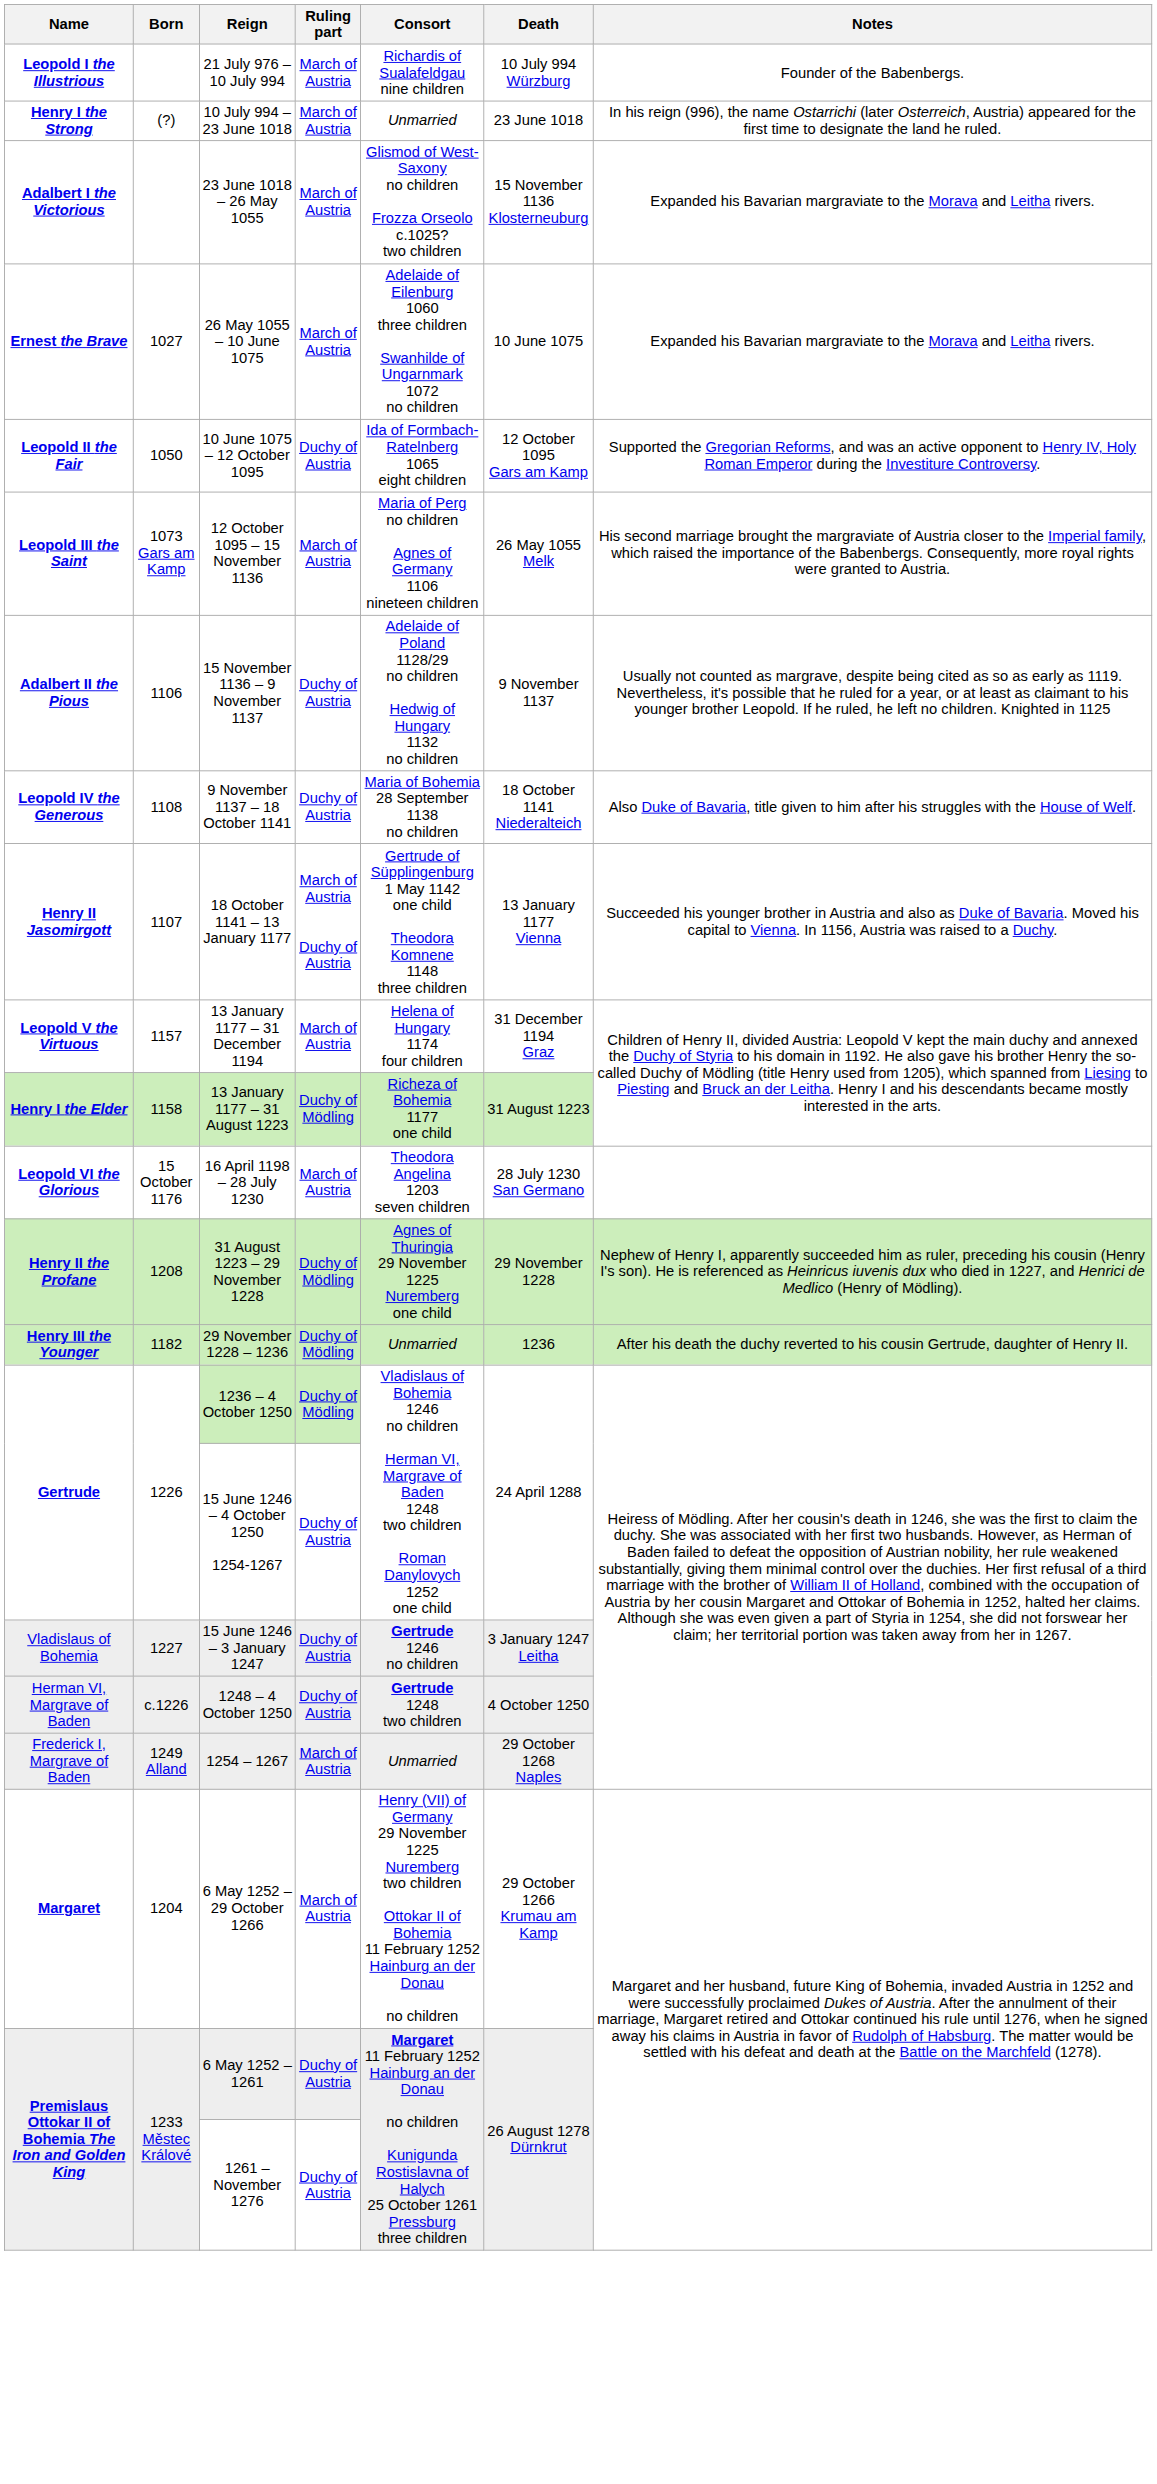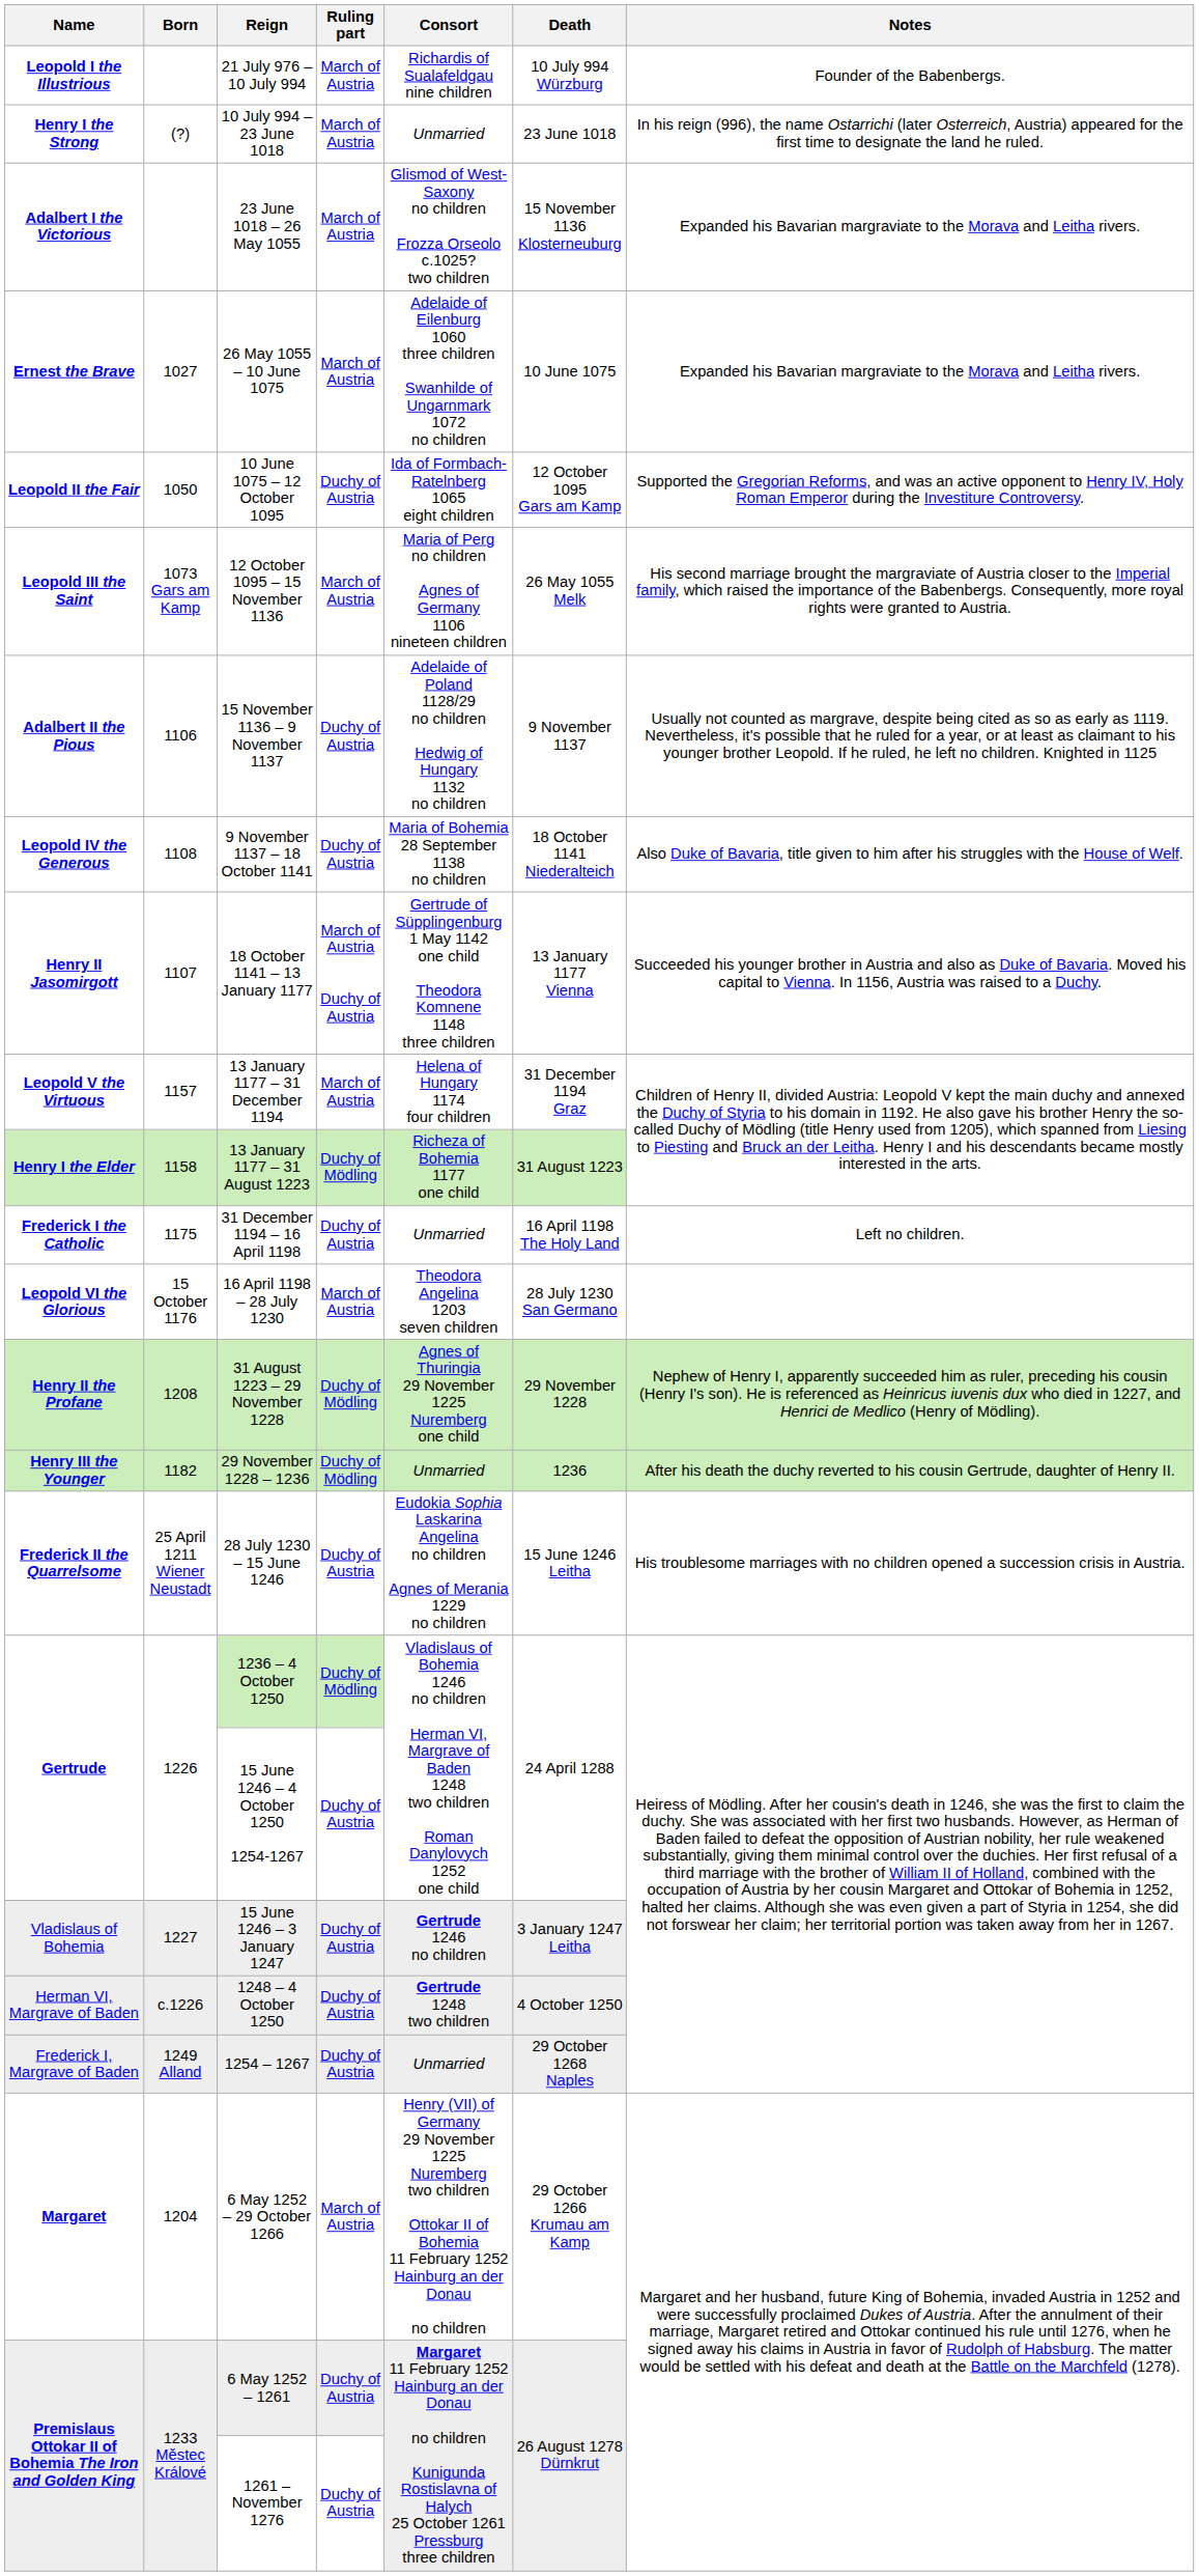 <table class="wikitable" style="text-align:center">
 <tr>
 <th>Name</th>
 <th>Born</th>
 <th>Reign</th>
 <th>Ruling part</th>
 <th>Consort</th>
 <th>Death</th>
 <th>Notes</th>
 </tr>
 <tr bgcolor=#FFF>
 <td> <strong><a href='#'>Leopold I <em>the Illustrious</em></a></strong></td>
 <td><br></td>
 <td>21 July 976 – 10 July 994</td>
 <td><a href='#'>March of Austria</a></td>
 <td><a href='#'>Richardis of Sualafeldgau</a><br>nine children</td>
 <td>10 July 994<br><a href='#'>Würzburg</a><br></td>
 <td>Founder of the Babenbergs.</td>
 </tr>
 <tr bgcolor=#FFF>
 <td> <strong><a href='#'>Henry I <em>the Strong</em></a></strong></td>
 <td> (?)<br></td>
 <td>10 July 994 – 23 June 1018</td>
 <td><a href='#'>March of Austria</a></td>
 <td><em>Unmarried</em></td>
 <td>23 June 1018<br></td>
 <td>In his reign (996), the name <em>Ostarrichi</em> (later <em>Osterreich</em>, Austria) appeared for the first time to designate the land he ruled.</td>
 </tr>
 <tr bgcolor=#FFF>
 <td> <strong><a href='#'>Adalbert I <em>the Victorious</em></a></strong></td>
 <td><br></td>
 <td>23 June 1018 – 26 May 1055</td>
 <td><a href='#'>March of Austria</a></td>
 <td><a href='#'>Glismod of West-Saxony</a><br>no children<br><br> <a href='#'>Frozza Orseolo</a><br>c.1025?<br>two children</td>
 <td>15 November 1136<br><a href='#'>Klosterneuburg</a><br></td>
 <td>Expanded his Bavarian margraviate to the <a href='#'>Morava</a> and <a href='#'>Leitha</a> rivers.</td>
 </tr>
 <tr bgcolor=#FFF>
 <td> <strong><a href='#'>Ernest <em>the Brave</em></a></strong></td>
 <td>1027<br></td>
 <td>26 May 1055 – 10 June 1075</td>
 <td><a href='#'>March of Austria</a></td>
 <td><a href='#'>Adelaide of Eilenburg</a><br>1060<br>three children<br><br><a href='#'>Swanhilde of Ungarnmark</a><br>1072<br>no children</td>
 <td>10 June 1075<br></td>
 <td>Expanded his Bavarian margraviate to the <a href='#'>Morava</a> and <a href='#'>Leitha</a> rivers.</td>
 </tr>
 <tr bgcolor=#FFF>
 <td> <strong><a href='#'>Leopold II <em>the Fair</em></a></strong></td>
 <td>1050<br></td>
 <td>10 June 1075 – 12 October 1095</td>
 <td><a href='#'>Duchy of Austria</a></td>
 <td><a href='#'>Ida of Formbach-Ratelnberg</a><br>1065<br>eight children</td>
 <td>12 October 1095<br><a href='#'>Gars am Kamp</a><br></td>
 <td>Supported the <a href='#'>Gregorian Reforms</a>, and was an active opponent to <a href='#'>Henry IV, Holy Roman Emperor</a> during the <a href='#'>Investiture Controversy</a>.</td>
 </tr>
 <tr bgcolor=#FFF>
 <td> <strong><a href='#'>Leopold III <em>the Saint</em></a></strong></td>
 <td>1073<br><a href='#'>Gars am Kamp</a><br></td>
 <td>12 October 1095 – 15 November 1136</td>
 <td><a href='#'>March of Austria</a></td>
 <td><a href='#'>Maria of Perg</a><br>no children<br><br><a href='#'>Agnes of Germany</a><br>1106<br>nineteen children</td>
 <td>26 May 1055<br><a href='#'>Melk</a><br></td>
 <td>His second marriage brought the margraviate of Austria closer to the <a href='#'>Imperial family</a>, which raised the importance of the Babenbergs. Consequently, more royal rights were granted to Austria.</td>
 </tr>
 <tr bgcolor=#FFF>
 <td> <strong><a href='#'>Adalbert II <em>the Pious</em></a></strong></td>
 <td>1106<br></td>
 <td>15 November 1136 – 9 November 1137</td>
 <td><a href='#'>Duchy of Austria</a><br></td>
 <td><a href='#'>Adelaide of Poland</a><br>1128/29<br>no children<br><br><a href='#'>Hedwig of Hungary</a><br>1132<br>no children</td>
 <td>9 November 1137<br></td>
 <td>Usually not counted as margrave, despite being cited as so as early as 1119. Nevertheless, it's possible that he ruled for a year, or at least as claimant to his younger brother Leopold. If he ruled, he left no children. Knighted in 1125</td>
 </tr>
 <tr bgcolor=#FFF>
 <td> <strong><a href='#'>Leopold IV <em>the Generous</em></a></strong></td>
 <td>1108<br></td>
 <td>9 November 1137 – 18 October 1141</td>
 <td><a href='#'>Duchy of Austria</a><br></td>
 <td><a href='#'>Maria of Bohemia</a><br>28 September 1138<br>no children</td>
 <td>18 October 1141<br><a href='#'>Niederalteich</a><br></td>
 <td>Also <a href='#'>Duke of Bavaria</a>, title given to him after his struggles with the <a href='#'>House of Welf</a>.</td>
 </tr>
 <tr bgcolor=#FFF>
 <td> <strong><a href='#'>Henry II <em>Jasomirgott</em></a></strong></td>
 <td>1107<br></td>
 <td>18 October 1141 – 13 January 1177</td>
 <td><a href='#'>March of Austria</a><br><br><br><a href='#'>Duchy of Austria</a><br></td>
 <td><a href='#'>Gertrude of Süpplingenburg</a><br>1 May 1142<br>one child<br><br><a href='#'>Theodora Komnene</a><br>1148<br>three children</td>
 <td>13 January 1177<br><a href='#'>Vienna</a><br></td>
 <td>Succeeded his younger brother in Austria and also as <a href='#'>Duke of Bavaria</a>. Moved his capital to <a href='#'>Vienna</a>. In 1156, Austria was raised to a <a href='#'>Duchy</a>.</td>
 </tr>
 <tr bgcolor=#FFF>
 <td> <strong><a href='#'>Leopold V <em>the Virtuous</em></a></strong></td>
 <td>1157<br></td>
 <td>13 January 1177 – 31 December 1194</td>
 <td><a href='#'>March of Austria</a></td>
 <td><a href='#'>Helena of Hungary</a><br>1174<br>four children</td>
 <td>31 December 1194<br><a href='#'>Graz</a><br></td>
 <td rowspan=2>Children of Henry II, divided Austria: Leopold V kept the main duchy and annexed the <a href='#'>Duchy of Styria</a> to his domain in 1192. He also gave his brother Henry the so-called Duchy of Mödling (title Henry used from 1205), which spanned from <a href='#'>Liesing</a> to <a href='#'>Piesting</a> and <a href='#'>Bruck an der Leitha</a>. Henry I and his descendants became mostly interested in the arts.</td>
 </tr>
 <tr bgcolor=#CEB>
 <td> <strong><a href='#'>Henry I <em>the Elder</em></a></strong></td>
 <td>1158<br></td>
 <td>13 January 1177 – 31 August 1223</td>
 <td><a href='#'>Duchy of Mödling</a></td>
 <td><a href='#'>Richeza of Bohemia</a><br>1177<br>one child</td>
 <td>31 August 1223<br></td>
 </tr>
 <tr bgcolor=#FFF>
+<td> <strong><a href='#'>Frederick I <em>the Catholic</em></a></strong></td>
+<td>1175<br></td>
+<td>31 December 1194 – 16 April 1198</td>
+<td><a href='#'>Duchy of Austria</a></td>
+<td><em>Unmarried</em></td>
+<td>16 April 1198<br><a href='#'>The Holy Land</a><br></td>
+<td>Left no children.</td>
+</tr>
+<tr bgcolor=#FFF>
 <td> <strong><a href='#'>Leopold VI <em>the Glorious</em></a></strong></td>
 <td>15 October 1176<br></td>
 <td>16 April 1198 – 28 July 1230</td>
 <td><a href='#'>March of Austria</a></td>
 <td><a href='#'>Theodora Angelina</a><br>1203<br>seven children</td>
 <td>28 July 1230<br><a href='#'>San Germano</a><br></td>
 <td></td>
 </tr>
 <tr bgcolor=#CEB>
 <td> <strong><a href='#'>Henry II <em>the Profane</em></a></strong></td>
 <td>1208<br></td>
 <td>31 August 1223 – 29 November 1228</td>
 <td><a href='#'>Duchy of Mödling</a></td>
 <td><a href='#'>Agnes of Thuringia</a><br>29 November 1225<br><a href='#'>Nuremberg</a><br>one child</td>
 <td>29 November 1228<br></td>
 <td>Nephew of Henry I, apparently succeeded him as ruler, preceding his cousin (Henry I's son). He is referenced as <em>Heinricus iuvenis dux</em> who died in 1227, and <em>Henrici de Medlico</em> (Henry of Mödling).</td>
 </tr>
 <tr bgcolor=#CEB>
 <td> <strong><a href='#'>Henry III <em>the Younger</em></a></strong></td>
 <td>1182<br></td>
 <td>29 November 1228 – 1236</td>
 <td><a href='#'>Duchy of Mödling</a></td>
 <td><em>Unmarried</em></td>
 <td>1236<br></td>
 <td>After his death the duchy reverted to his cousin Gertrude, daughter of Henry II.</td>
+</tr>
+<tr bgcolor=#FFF>
+<td> <strong><a href='#'>Frederick II <em>the Quarrelsome</em></a></strong></td>
+<td>25 April 1211<br><a href='#'>Wiener Neustadt</a><br></td>
+<td>28 July 1230 – 15 June 1246</td>
+<td><a href='#'>Duchy of Austria</a></td>
+<td><a href='#'>Eudokia <em>Sophia</em> Laskarina Angelina</a><br>no children<br><br><a href='#'>Agnes of Merania</a><br>1229<br>no children</td>
+<td>15 June 1246<br><a href='#'>Leitha</a><br></td>
+<td>His troublesome marriages with no children opened a succession crisis in Austria.</td>
 </tr>
 <tr bgcolor=#FFF>
 <td rowspan=2> <strong><a href='#'>Gertrude</a></strong></td>
 <td rowspan=2>1226<br></td>
 <td bgcolor=#CEB>1236 – 4 October 1250</td>
 <td bgcolor=#CEB><a href='#'>Duchy of Mödling</a></td>
 <td rowspan=2><a href='#'>Vladislaus of Bohemia</a><br>1246<br>no children<br><br><a href='#'>Herman VI, Margrave of Baden</a><br>1248<br>two children<br><br><a href='#'>Roman Danylovych</a><br>1252<br>one child</td>
 <td rowspan=2>24 April 1288<br></td>
 <td rowspan=5>Heiress of Mödling. After her cousin's death in 1246, she was the first to claim the duchy. She was associated with her first two husbands. However, as Herman of Baden failed to defeat the opposition of Austrian nobility, her rule weakened substantially, giving them minimal control over the duchies. Her first refusal of a third marriage with the brother of <a href='#'>William II of Holland</a>, combined with the occupation of Austria by her cousin Margaret and Ottokar of Bohemia in 1252, halted her claims. Although she was even given a part of Styria in 1254, she did not forswear her claim; her territorial portion was taken away from her in 1267.</td>
 </tr>
 <tr bgcolor=#FFF>
 <td>15 June 1246 – 4 October 1250<br><br>1254-1267</td>
 <td><a href='#'>Duchy of Austria</a><br></td>
 </tr>
 <tr bgcolor=#EEE>
 <td><a href='#'>Vladislaus of Bohemia</a></td>
 <td>1227<br></td>
 <td>15 June 1246 – 3 January 1247</td>
 <td><a href='#'>Duchy of Austria</a><br></td>
 <td><strong><a href='#'>Gertrude</a></strong><br>1246<br>no children</td>
 <td>3 January 1247<br><a href='#'>Leitha</a><br></td>
 </tr>
 <tr bgcolor=#EEE>
 <td> <a href='#'>Herman VI, Margrave of Baden</a></td>
 <td>c.1226<br></td>
 <td>1248 – 4 October 1250</td>
 <td><a href='#'>Duchy of Austria</a><br></td>
 <td><strong><a href='#'>Gertrude</a></strong><br>1248<br>two children</td>
 <td>4 October 1250<br></td>
 </tr>
 <tr bgcolor=#EEE>
 <td> <a href='#'>Frederick I, Margrave of Baden</a></td>
 <td>1249<br><a href='#'>Alland</a><br></td>
 <td>1254 – 1267</td>
-<td><a href='#'>March of Austria</a></td>
+<td><a href='#'>Duchy of Austria</a><br></td>
 <td><em>Unmarried</em></td>
 <td>29 October 1268<br><a href='#'>Naples</a><br></td>
 </tr>
 <tr bgcolor=#FFF>
 <td> <strong><a href='#'>Margaret</a></strong></td>
 <td>1204<br></td>
 <td>6 May 1252 – 29 October 1266</td>
 <td><a href='#'>March of Austria</a></td>
 <td><a href='#'>Henry (VII) of Germany</a><br>29 November 1225<br><a href='#'>Nuremberg</a><br>two children<br><br><a href='#'>Ottokar II of Bohemia</a><br>11 February 1252<br><a href='#'>Hainburg an der Donau</a><br><br>no children</td>
 <td>29 October 1266<br><a href='#'>Krumau am Kamp</a><br></td>
 <td rowspan=3>Margaret and her husband, future King of Bohemia, invaded Austria in 1252 and were successfully proclaimed <em>Dukes of Austria</em>. After the annulment of their marriage, Margaret retired and Ottokar continued his rule until 1276, when he signed away his claims in Austria in favor of <a href='#'>Rudolph of Habsburg</a>. The matter would be settled with his defeat and death at the <a href='#'>Battle on the Marchfeld</a> (1278).</td>
 </tr>
 <tr bgcolor=#EEE>
 <td rowspan=2> <strong><a href='#'>Premislaus Ottokar II of Bohemia <em>The Iron and Golden King</em></a></strong></td>
 <td rowspan=2>1233<br><a href='#'>Městec Králové</a><br></td>
 <td bgcolor=#EEE>6 May 1252 – 1261</td>
 <td bgcolor=#EEE><a href='#'>Duchy of Austria</a><br></td>
 <td rowspan=2><strong><a href='#'>Margaret</a></strong><br>11 February 1252<br><a href='#'>Hainburg an der Donau</a><br><br>no children<br><br><a href='#'>Kunigunda Rostislavna of Halych</a><br>25 October 1261<br><a href='#'>Pressburg</a><br>three children</td>
 <td rowspan=2>26 August 1278<br><a href='#'>Dürnkrut</a><br></td>
 </tr>
 <tr bgcolor=#FFF>
 <td>1261 – November 1276</td>
 <td><a href='#'>Duchy of Austria</a></td>
 </tr>
 </table>
